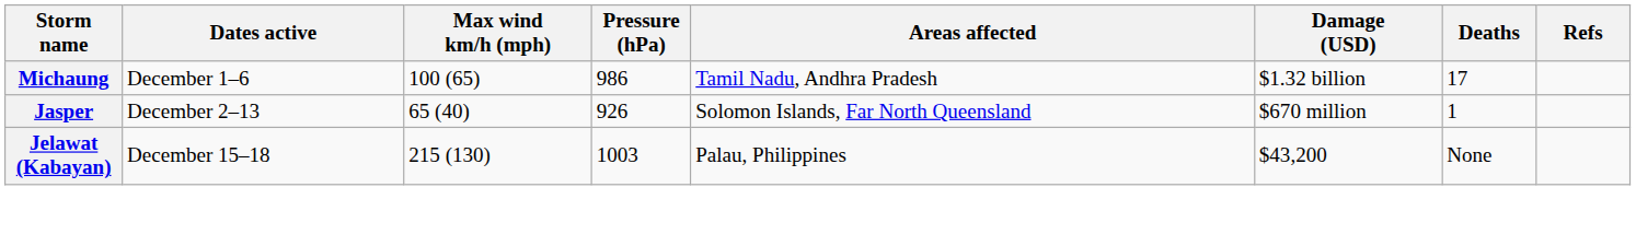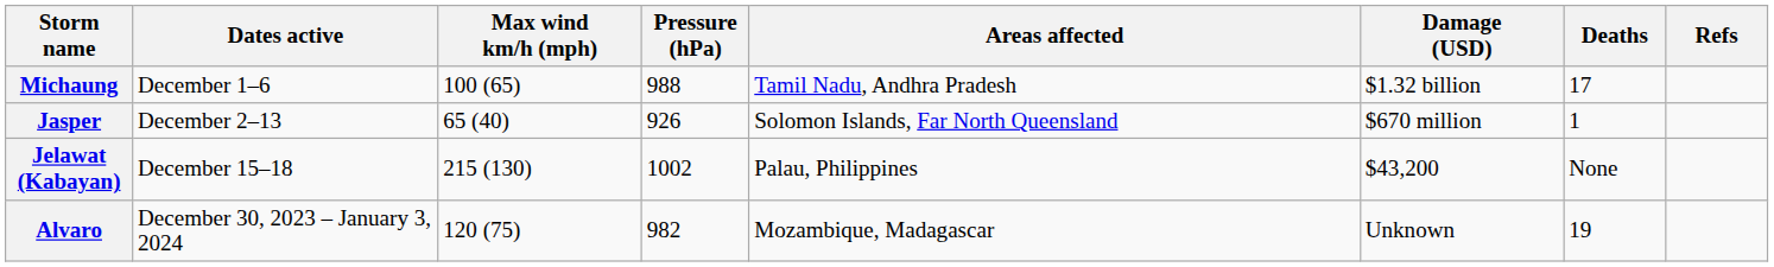 <table class="wikitable sortable">
 <tr>
 <th width="5%">Storm name</th>
 <th width="15%">Dates active</th>
 <th width="10%">Max wind<br>km/h (mph)</th>
 <th width="5%">Pressure<br>(hPa)</th>
 <th width="30%">Areas affected</th>
 <th width="10%">Damage<br>(USD)</th>
 <th width="5%">Deaths</th>
 <th width="5%">Refs</th>
 </tr>
 <tr>
 <th><a href='#'>Michaung</a></th>
 <td>December 1–6</td>
 <td>100 (65)</td>
-<td>986</td>
+<td>988</td>
 <td><a href='#'>Tamil Nadu</a>, Andhra Pradesh</td>
 <td>$1.32 billion</td>
 <td>17</td>
 <td></td>
 </tr>
 <tr>
 <th><a href='#'>Jasper</a></th>
 <td>December 2–13</td>
 <td>65 (40)</td>
 <td>926</td>
 <td>Solomon Islands, <a href='#'>Far North Queensland</a></td>
 <td>$670 million</td>
 <td>1</td>
 <td></td>
 </tr>
 <tr>
 <th><a href='#'>Jelawat (Kabayan)</a></th>
 <td>December 15–18</td>
 <td>215 (130)</td>
-<td>1003</td>
+<td>1002</td>
 <td>Palau, Philippines</td>
 <td>$43,200</td>
 <td>None</td>
 <td></td>
 </tr>
+<tr>
+<th><a href='#'>Alvaro</a></th>
+<td>December 30, 2023 – January 3, 2024</td>
+<td>120 (75)</td>
+<td>982</td>
+<td>Mozambique, Madagascar</td>
+<td>Unknown</td>
+<td>19</td>
+<td></td>
+</tr>
 </table>
